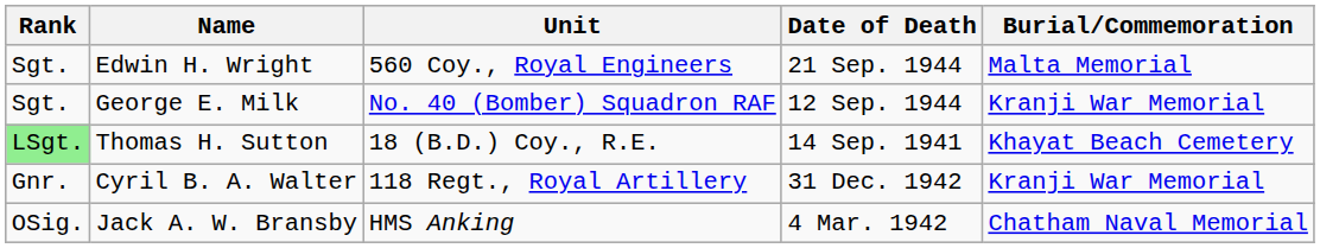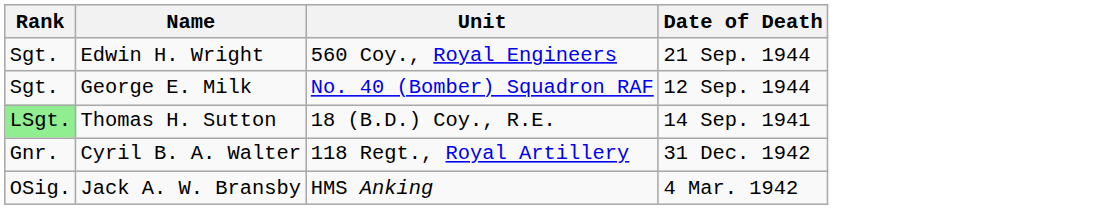 <table class="wikitable">
 <tr>
 <th>Rank</th>
 <th>Name</th>
 <th>Unit</th>
 <th>Date of Death</th>
-<th>Burial/Commemoration</th>
 </tr>
 <tr>
 <td>Sgt.</td>
 <td>Edwin H. Wright</td>
 <td>560 Coy., <a href='#'>Royal Engineers</a></td>
 <td>21 Sep. 1944</td>
-<td><a href='#'>Malta Memorial</a></td>
 </tr>
 <tr>
 <td>Sgt.</td>
 <td>George E. Milk</td>
 <td><a href='#'>No. 40 (Bomber) Squadron RAF</a></td>
 <td>12 Sep. 1944</td>
-<td><a href='#'>Kranji War Memorial</a></td>
 </tr>
 <tr>
 <td style="background: lightgreen;">LSgt.</td>
 <td>Thomas H. Sutton</td>
 <td>18 (B.D.) Coy., R.E.</td>
 <td>14 Sep. 1941</td>
-<td><a href='#'>Khayat Beach Cemetery</a></td>
 </tr>
 <tr>
 <td>Gnr.</td>
 <td>Cyril B. A. Walter</td>
 <td>118 Regt., <a href='#'>Royal Artillery</a></td>
 <td>31 Dec. 1942</td>
-<td><a href='#'>Kranji War Memorial</a></td>
 </tr>
 <tr>
 <td>OSig.</td>
 <td>Jack A. W. Bransby</td>
 <td>HMS <em>Anking</em></td>
 <td>4 Mar. 1942</td>
-<td><a href='#'>Chatham Naval Memorial</a></td>
 </tr>
 </table>
